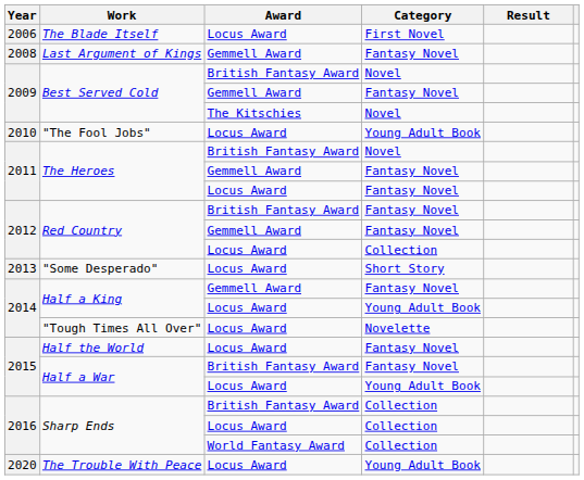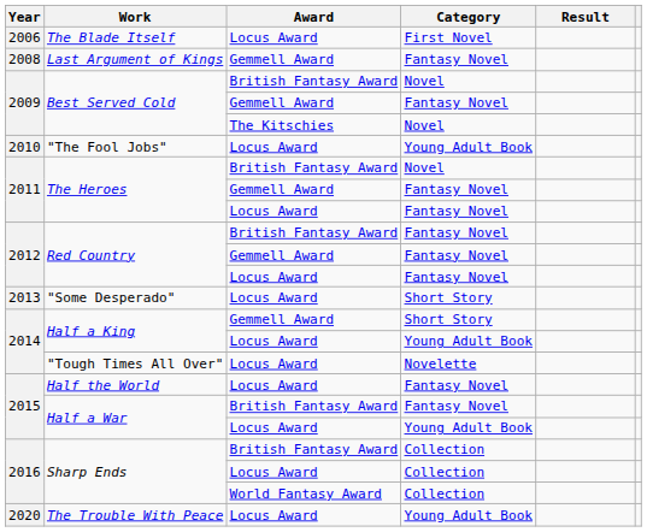 <table class="wikitable sortable">
 <tr>
 <th scope=col>Year</th>
 <th scope=col style="min-width: 11em">Work</th>
 <th scope=col style="min-width: 10em">Award</th>
 <th scope=col style="min-width: 8em">Category</th>
 <th scope=col style="min-width: 7em">Result</th>
 <th scope=col class=unsortable><br></th>
 </tr>
 <tr>
 <th scope=row style="font-weight: normal">2006</th>
 <td><em><a href='#'>The Blade Itself</a></em></td>
 <td><a href='#'>Locus Award</a></td>
 <td><a href='#'>First Novel</a></td>
 <td></td>
 <td style="text-align: center"></td>
 </tr>
 <tr>
 <th scope=row style="font-weight: normal">2008</th>
 <td><em><a href='#'>Last Argument of Kings</a></em></td>
 <td><a href='#'>Gemmell Award</a></td>
 <td><a href='#'>Fantasy Novel</a></td>
 <td></td>
 <td style="text-align: center"></td>
 </tr>
 <tr>
 <th scope=row rowspan=3 style="font-weight: normal">2009</th>
 <td rowspan=3><em><a href='#'>Best Served Cold</a></em></td>
 <td><a href='#'>British Fantasy Award</a></td>
 <td><a href='#'>Novel</a></td>
 <td></td>
 <td style="text-align: center"></td>
 </tr>
 <tr>
 <td><a href='#'>Gemmell Award</a></td>
 <td><a href='#'>Fantasy Novel</a></td>
 <td></td>
 <td style="text-align: center"></td>
 </tr>
 <tr>
 <td><a href='#'>The Kitschies</a></td>
 <td><a href='#'>Novel</a></td>
 <td></td>
 <td style="text-align: center"></td>
 </tr>
 <tr>
 <th scope=row style="font-weight: normal">2010</th>
 <td>"The Fool Jobs"</td>
 <td><a href='#'>Locus Award</a></td>
 <td><a href='#'>Young Adult Book</a></td>
 <td></td>
 <td style="text-align: center"></td>
 </tr>
 <tr>
 <th scope=row rowspan=3 style="font-weight: normal">2011</th>
 <td rowspan=3><em><a href='#'>The Heroes</a></em></td>
 <td><a href='#'>British Fantasy Award</a></td>
 <td><a href='#'>Novel</a></td>
 <td></td>
 <td style="text-align: center"></td>
 </tr>
 <tr>
 <td><a href='#'>Gemmell Award</a></td>
 <td><a href='#'>Fantasy Novel</a></td>
 <td></td>
 <td style="text-align: center"></td>
 </tr>
 <tr>
 <td><a href='#'>Locus Award</a></td>
 <td><a href='#'>Fantasy Novel</a></td>
 <td></td>
 <td style="text-align: center"></td>
 </tr>
 <tr>
 <th scope=row rowspan=3 style="font-weight: normal">2012</th>
 <td rowspan=3><em><a href='#'>Red Country</a></em></td>
 <td><a href='#'>British Fantasy Award</a></td>
 <td><a href='#'>Fantasy Novel</a></td>
 <td></td>
 <td style="text-align: center"></td>
 </tr>
 <tr>
 <td><a href='#'>Gemmell Award</a></td>
 <td><a href='#'>Fantasy Novel</a></td>
 <td></td>
 <td style="text-align: center"></td>
 </tr>
 <tr>
 <td><a href='#'>Locus Award</a></td>
-<td><a href='#'>Collection</a></td>
+<td><a href='#'>Fantasy Novel</a></td>
 <td></td>
 <td style="text-align: center"></td>
 </tr>
 <tr>
 <th scope=row style="font-weight: normal">2013</th>
 <td>"Some Desperado"</td>
 <td><a href='#'>Locus Award</a></td>
 <td><a href='#'>Short Story</a></td>
 <td></td>
 <td style="text-align: center"></td>
 </tr>
 <tr>
 <th scope=row rowspan=3 style="font-weight: normal">2014</th>
 <td rowspan=2><em><a href='#'>Half a King</a></em></td>
 <td><a href='#'>Gemmell Award</a></td>
-<td><a href='#'>Fantasy Novel</a></td>
+<td><a href='#'>Short Story</a></td>
 <td></td>
 <td style="text-align: center"></td>
 </tr>
 <tr>
 <td><a href='#'>Locus Award</a></td>
 <td><a href='#'>Young Adult Book</a></td>
 <td></td>
 <td style="text-align: center"></td>
 </tr>
 <tr>
 <td>"Tough Times All Over"</td>
 <td><a href='#'>Locus Award</a></td>
 <td><a href='#'>Novelette</a></td>
 <td></td>
 <td style="text-align: center"></td>
 </tr>
 <tr>
 <th scope=row rowspan=3 style="font-weight: normal">2015</th>
 <td><em><a href='#'>Half the World</a></em></td>
 <td><a href='#'>Locus Award</a></td>
 <td><a href='#'>Fantasy Novel</a></td>
 <td></td>
 <td style="text-align: center"></td>
 </tr>
 <tr>
 <td rowspan=2><em><a href='#'>Half a War</a></em></td>
 <td><a href='#'>British Fantasy Award</a></td>
 <td><a href='#'>Fantasy Novel</a></td>
 <td></td>
 <td style="text-align: center"></td>
 </tr>
 <tr>
 <td><a href='#'>Locus Award</a></td>
 <td><a href='#'>Young Adult Book</a></td>
 <td></td>
 <td style="text-align: center"></td>
 </tr>
 <tr>
 <th scope=row rowspan=3 style="font-weight: normal">2016</th>
 <td rowspan=3><em>Sharp Ends</em></td>
 <td><a href='#'>British Fantasy Award</a></td>
 <td><a href='#'>Collection</a></td>
 <td></td>
 <td style="text-align: center"></td>
 </tr>
 <tr>
 <td><a href='#'>Locus Award</a></td>
 <td><a href='#'>Collection</a></td>
 <td></td>
 <td style="text-align: center"></td>
 </tr>
 <tr>
 <td><a href='#'>World Fantasy Award</a></td>
 <td><a href='#'>Collection</a></td>
 <td></td>
 <td style="text-align: center"></td>
 </tr>
 <tr>
 <th scope=row style="font-weight: normal">2020</th>
 <td><em><a href='#'>The Trouble With Peace</a></em></td>
 <td><a href='#'>Locus Award</a></td>
 <td><a href='#'>Young Adult Book</a></td>
 <td></td>
 <td style="text-align: center"></td>
 </tr>
 </table>
